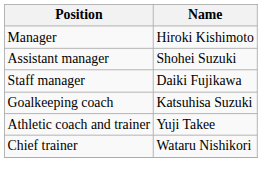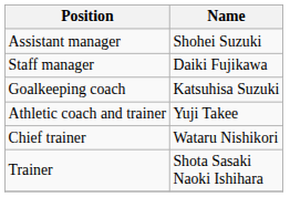 <table class="wikitable">
 <tr>
 <th>Position</th>
 <th>Name</th>
-</tr>
-<tr>
-<td>Manager</td>
-<td> Hiroki Kishimoto</td>
 </tr>
 <tr>
 <td>Assistant manager</td>
 <td> Shohei Suzuki</td>
 </tr>
 <tr>
 <td>Staff manager</td>
 <td> Daiki Fujikawa</td>
 </tr>
 <tr>
 <td>Goalkeeping coach</td>
 <td> Katsuhisa Suzuki</td>
 </tr>
 <tr>
 <td>Athletic coach and trainer</td>
 <td> Yuji Takee</td>
 </tr>
 <tr>
 <td>Chief trainer</td>
 <td> Wataru Nishikori</td>
 </tr>
 <tr>
+<td>Trainer</td>
+<td> Shota Sasaki <br>  Naoki Ishihara</td>
+</tr>
+<tr>
 </tr>
 </table>
